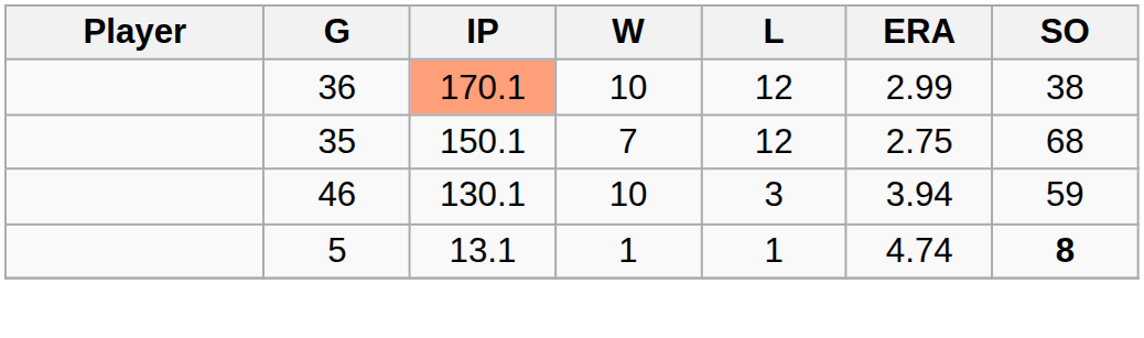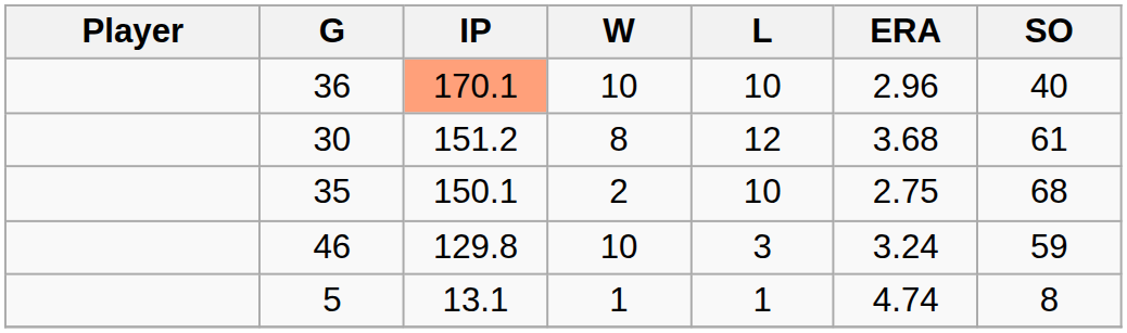 <table class="wikitable sortable">
 <tr>
 <th bgcolor="#DDDDFF" width="16%">Player</th>
 <th bgcolor="#DDDDFF" width="9%">G</th>
 <th bgcolor="#DDDDFF" width="9%">IP</th>
 <th bgcolor="#DDDDFF" width="9%">W</th>
 <th bgcolor="#DDDDFF" width="9%">L</th>
 <th bgcolor="#DDDDFF" width="9%">ERA</th>
 <th bgcolor="#DDDDFF" width="9%">SO</th>
 </tr>
 <tr align="center">
 <td></td>
 <td>36</td>
 <td style="background: lightsalmon;">170.1</td>
 <td>10</td>
+<td>10</td>
+<td>2.96</td>
+<td>40</td>
+</tr>
+<tr align="center">
+<td></td>
+<td>30</td>
+<td>151.2</td>
+<td>8</td>
 <td>12</td>
-<td>2.99</td>
-<td>38</td>
+<td>3.68</td>
+<td>61</td>
 </tr>
 <tr align="center">
 <td></td>
 <td>35</td>
 <td>150.1</td>
-<td>7</td>
-<td>12</td>
+<td>2</td>
+<td>10</td>
 <td>2.75</td>
 <td>68</td>
 </tr>
 <tr align="center">
 <td></td>
 <td>46</td>
-<td>130.1</td>
+<td>129.8</td>
 <td>10</td>
 <td>3</td>
-<td>3.94</td>
+<td>3.24</td>
 <td>59</td>
 </tr>
 <tr align="center">
 <td></td>
 <td>5</td>
 <td>13.1</td>
 <td>1</td>
 <td>1</td>
 <td>4.74</td>
-<td><strong>8</strong></td>
+<td>8</td>
 </tr>
 <tr align="center">
 </tr>
 </table>
